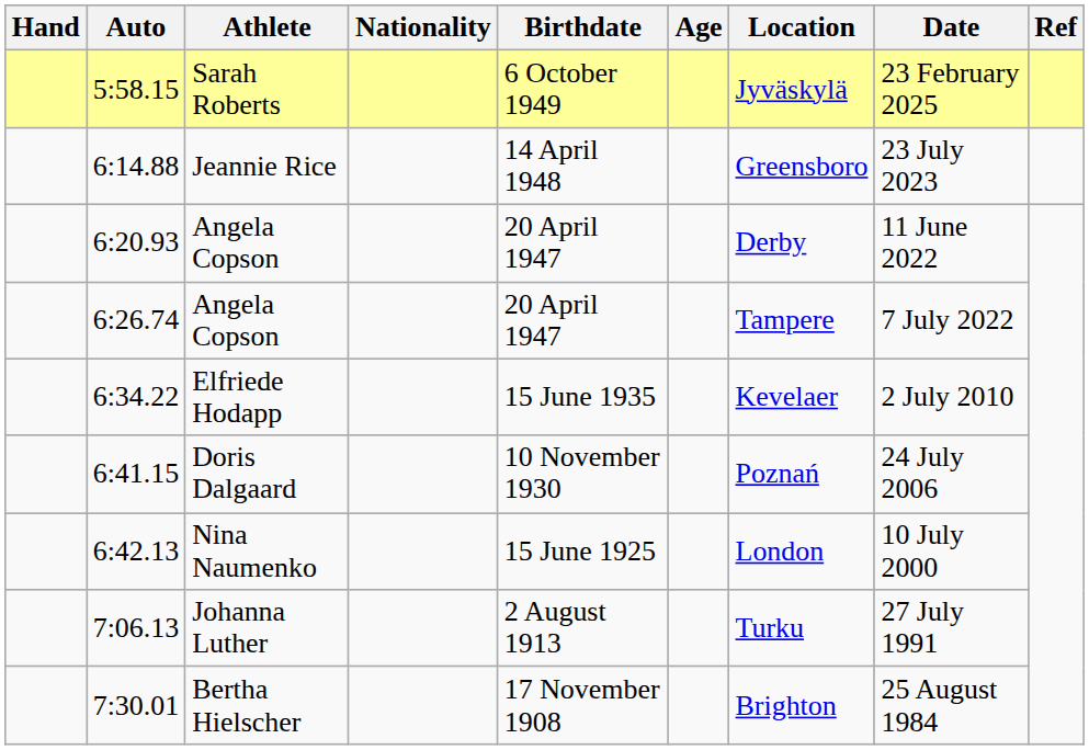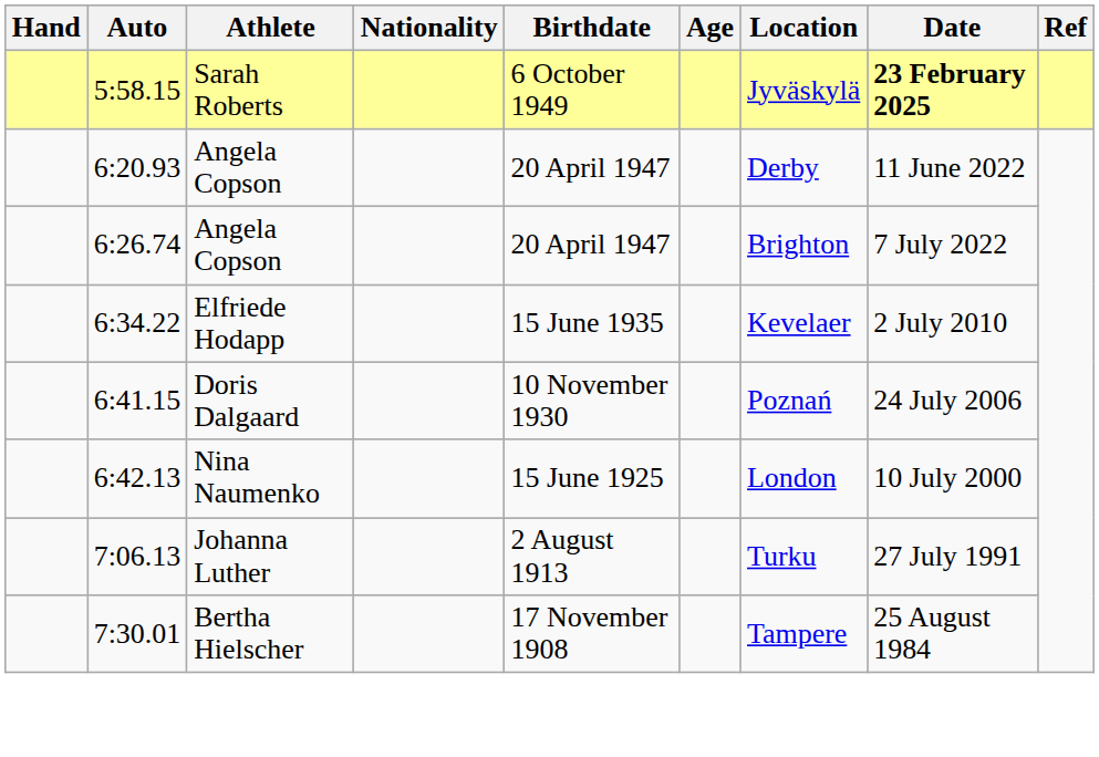 <table class="wikitable">
 <tr>
 <th>Hand</th>
 <th>Auto</th>
 <th>Athlete</th>
 <th>Nationality</th>
 <th>Birthdate</th>
 <th>Age</th>
 <th>Location</th>
 <th>Date</th>
 <th>Ref</th>
 </tr>
 <tr style="background:#ff9;">
 <td></td>
 <td>5:58.15 </td>
 <td>Sarah Roberts</td>
 <td></td>
 <td>6 October 1949</td>
 <td></td>
 <td><a href='#'>Jyväskylä</a></td>
-<td>23 February 2025</td>
-<td></td>
-</tr>
-<tr>
-<td></td>
-<td>6:14.88</td>
-<td>Jeannie Rice</td>
-<td></td>
-<td>14 April 1948</td>
-<td></td>
-<td><a href='#'>Greensboro</a></td>
-<td>23 July 2023</td>
+<td><strong>23 February 2025</strong></td>
 <td></td>
 </tr>
 <tr>
 <td></td>
 <td>6:20.93</td>
 <td>Angela Copson</td>
 <td></td>
 <td>20 April 1947</td>
 <td></td>
 <td><a href='#'>Derby</a></td>
 <td>11 June 2022</td>
 </tr>
 <tr>
 <td></td>
 <td>6:26.74</td>
 <td>Angela Copson</td>
 <td></td>
 <td>20 April 1947</td>
 <td></td>
-<td><a href='#'>Tampere</a></td>
+<td><a href='#'>Brighton</a></td>
 <td>7 July 2022</td>
 </tr>
 <tr>
 <td></td>
 <td>6:34.22</td>
 <td>Elfriede Hodapp</td>
 <td></td>
 <td>15 June 1935</td>
 <td></td>
 <td><a href='#'>Kevelaer</a></td>
 <td>2 July 2010</td>
 </tr>
 <tr>
 <td></td>
 <td>6:41.15</td>
 <td>Doris Dalgaard</td>
 <td></td>
 <td>10 November 1930</td>
 <td></td>
 <td><a href='#'>Poznań</a></td>
 <td>24 July 2006</td>
 </tr>
 <tr>
 <td></td>
 <td>6:42.13</td>
 <td>Nina Naumenko</td>
 <td></td>
 <td>15 June 1925</td>
 <td></td>
 <td><a href='#'>London</a></td>
 <td>10 July 2000</td>
 </tr>
 <tr>
 <td></td>
 <td>7:06.13</td>
 <td>Johanna Luther</td>
 <td></td>
 <td>2 August 1913</td>
 <td></td>
 <td><a href='#'>Turku</a></td>
 <td>27 July 1991</td>
 </tr>
 <tr>
 <td></td>
 <td>7:30.01</td>
 <td>Bertha Hielscher</td>
 <td></td>
 <td>17 November 1908</td>
 <td></td>
-<td><a href='#'>Brighton</a></td>
+<td><a href='#'>Tampere</a></td>
 <td>25 August 1984</td>
 </tr>
 </table>
